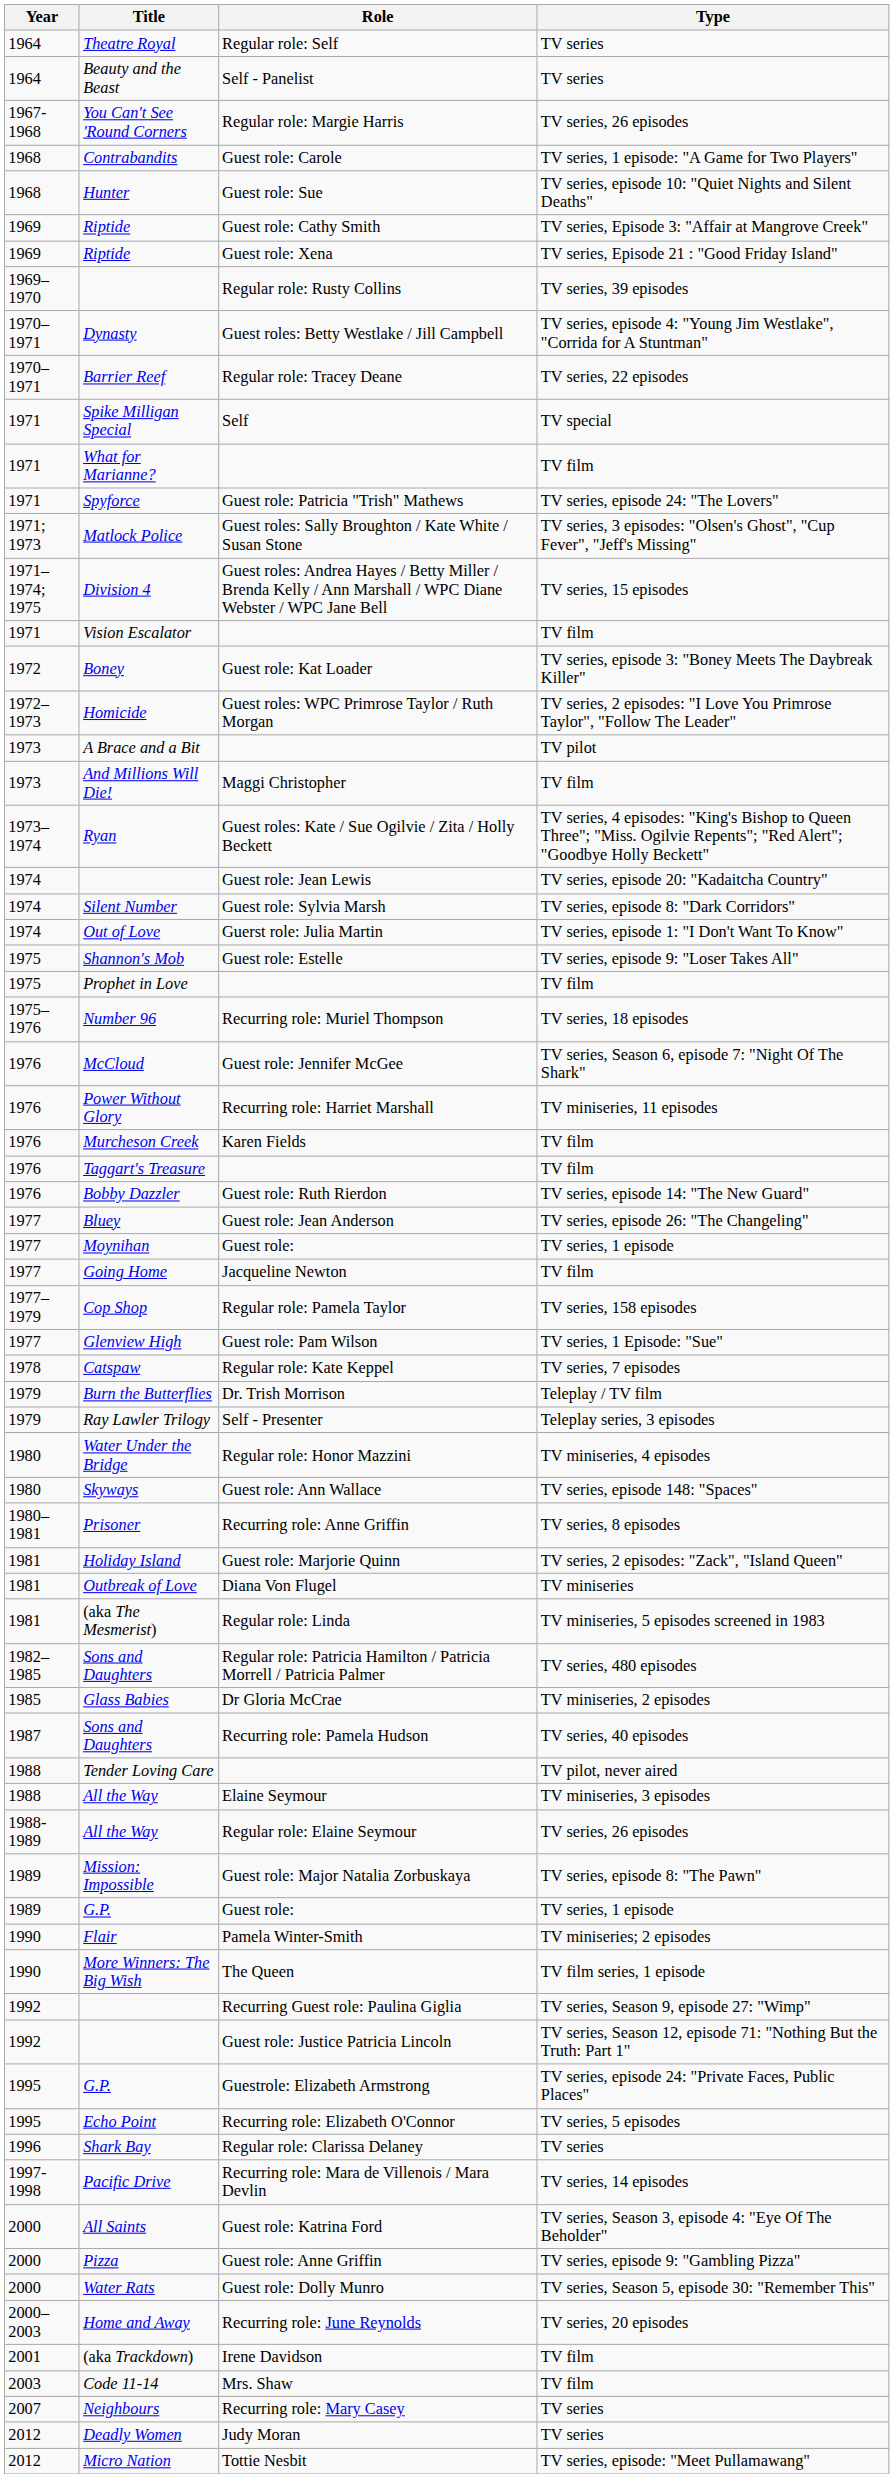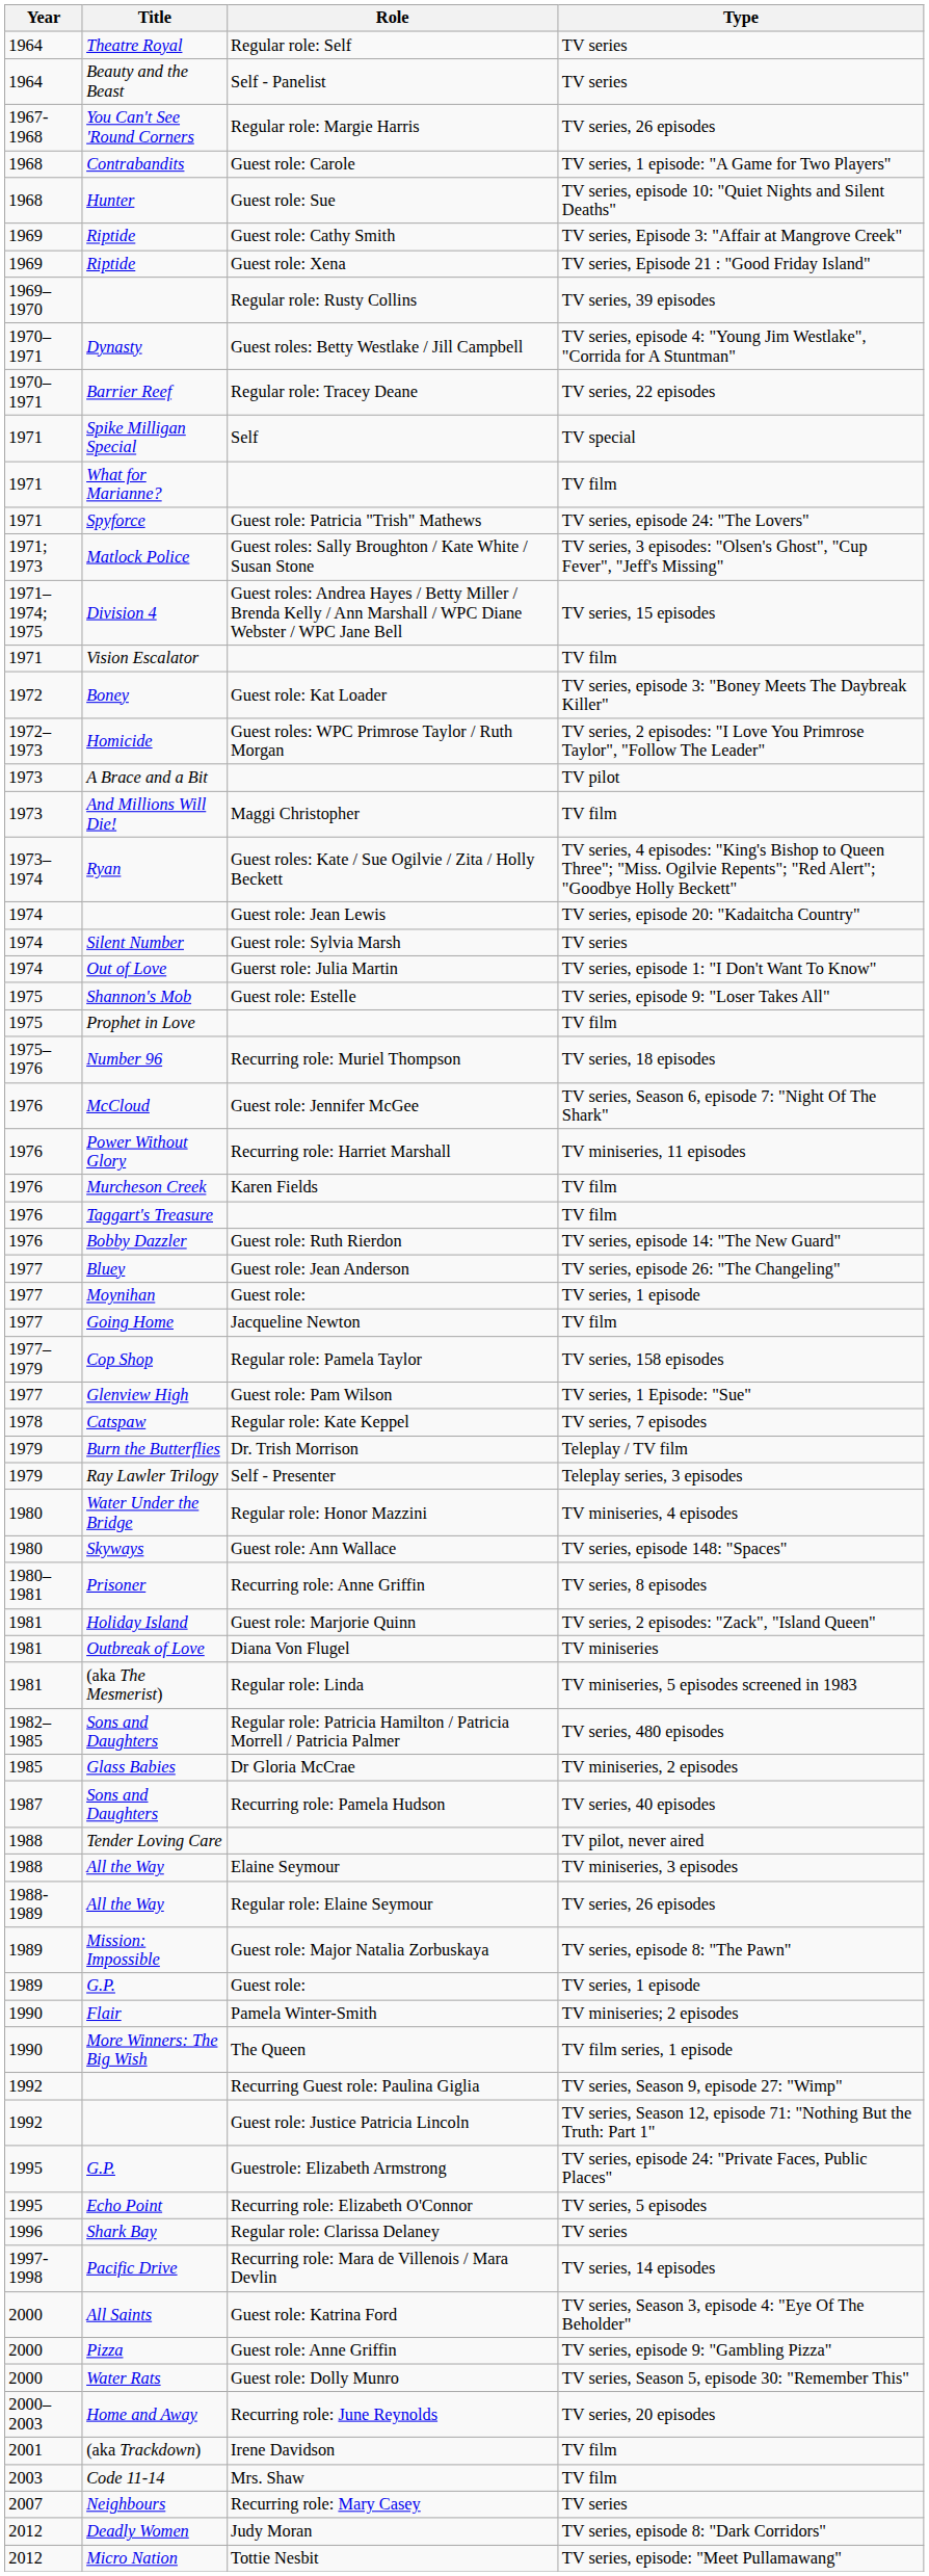 <table class="wikitable sortable">
 <tr>
 <th>Year</th>
 <th>Title</th>
 <th>Role</th>
 <th class="unsortable">Type</th>
 </tr>
 <tr>
 <td>1964</td>
 <td><em><a href='#'>Theatre Royal</a></em></td>
 <td>Regular role: Self</td>
 <td>TV series</td>
 </tr>
 <tr>
 <td>1964</td>
 <td><em>Beauty and the Beast</em></td>
 <td>Self - Panelist</td>
 <td>TV series</td>
 </tr>
 <tr>
 <td>1967-1968</td>
 <td><em><a href='#'>You Can't See 'Round Corners</a></em></td>
 <td>Regular role: Margie Harris</td>
 <td>TV series, 26 episodes</td>
 </tr>
 <tr>
 <td>1968</td>
 <td><em><a href='#'>Contrabandits</a></em></td>
 <td>Guest role: Carole</td>
 <td>TV series, 1 episode: "A Game for Two Players"</td>
 </tr>
 <tr>
 <td>1968</td>
 <td><em><a href='#'>Hunter</a></em></td>
 <td>Guest role: Sue</td>
 <td>TV series, episode 10: "Quiet Nights and Silent Deaths"</td>
 </tr>
 <tr>
 <td>1969</td>
 <td><em><a href='#'>Riptide</a></em></td>
 <td>Guest role: Cathy Smith</td>
 <td>TV series, Episode 3: "Affair at Mangrove Creek"</td>
 </tr>
 <tr>
 <td>1969</td>
 <td><em><a href='#'>Riptide</a></em></td>
 <td>Guest role: Xena</td>
 <td>TV series, Episode 21 : "Good Friday Island"</td>
 </tr>
 <tr>
 <td>1969–1970</td>
 <td><em></em></td>
 <td>Regular role: Rusty Collins</td>
 <td>TV series, 39 episodes</td>
 </tr>
 <tr>
 <td>1970–1971</td>
 <td><em><a href='#'>Dynasty</a></em></td>
 <td>Guest roles: Betty Westlake / Jill Campbell</td>
 <td>TV series, episode 4: "Young Jim Westlake", "Corrida for A Stuntman"</td>
 </tr>
 <tr>
 <td>1970–1971</td>
 <td><em><a href='#'>Barrier Reef</a></em></td>
 <td>Regular role: Tracey Deane</td>
 <td>TV series, 22 episodes</td>
 </tr>
 <tr>
 <td>1971</td>
 <td><em><a href='#'>Spike Milligan Special</a></em></td>
 <td>Self</td>
 <td>TV special</td>
 </tr>
 <tr>
 <td>1971</td>
 <td><em><a href='#'>What for Marianne?</a></em></td>
 <td></td>
 <td>TV film</td>
 </tr>
 <tr>
 <td>1971</td>
 <td><em><a href='#'>Spyforce</a></em></td>
 <td>Guest role: Patricia "Trish" Mathews</td>
 <td>TV series, episode 24: "The Lovers"</td>
 </tr>
 <tr>
 <td>1971; 1973</td>
 <td><em><a href='#'>Matlock Police</a></em></td>
 <td>Guest roles: Sally Broughton / Kate White / Susan Stone</td>
 <td>TV series, 3 episodes: "Olsen's Ghost", "Cup Fever", "Jeff's Missing"</td>
 </tr>
 <tr>
 <td>1971–1974; 1975</td>
 <td><em><a href='#'>Division 4</a></em></td>
 <td>Guest roles: Andrea Hayes / Betty Miller / Brenda Kelly / Ann Marshall / WPC Diane Webster / WPC Jane Bell</td>
 <td>TV series, 15 episodes</td>
 </tr>
 <tr>
 <td>1971</td>
 <td><em>Vision Escalator</em></td>
 <td></td>
 <td>TV film</td>
 </tr>
 <tr>
 <td>1972</td>
 <td><em><a href='#'>Boney</a></em></td>
 <td>Guest role: Kat Loader</td>
 <td>TV series, episode 3: "Boney Meets The Daybreak Killer"</td>
 </tr>
 <tr>
 <td>1972–1973</td>
 <td><em><a href='#'>Homicide</a></em></td>
 <td>Guest roles: WPC Primrose Taylor / Ruth Morgan</td>
 <td>TV series, 2 episodes: "I Love You Primrose Taylor", "Follow The Leader"</td>
 </tr>
 <tr>
 <td>1973</td>
 <td><em>A Brace and a Bit</em></td>
 <td></td>
 <td>TV pilot</td>
 </tr>
 <tr>
 <td>1973</td>
 <td><em><a href='#'>And Millions Will Die!</a></em></td>
 <td>Maggi Christopher</td>
 <td>TV film</td>
 </tr>
 <tr>
 <td>1973–1974</td>
 <td><em><a href='#'>Ryan</a></em></td>
 <td>Guest roles: Kate / Sue Ogilvie / Zita / Holly Beckett</td>
 <td>TV series, 4 episodes: "King's Bishop to Queen Three"; "Miss. Ogilvie Repents"; "Red Alert"; "Goodbye Holly Beckett"</td>
 </tr>
 <tr>
 <td>1974</td>
 <td><em></em></td>
 <td>Guest role: Jean Lewis</td>
 <td>TV series, episode 20: "Kadaitcha Country"</td>
 </tr>
 <tr>
 <td>1974</td>
 <td><em><a href='#'>Silent Number</a></em></td>
 <td>Guest role: Sylvia Marsh</td>
-<td>TV series, episode 8: "Dark Corridors"</td>
+<td>TV series</td>
 </tr>
 <tr>
 <td>1974</td>
 <td><em><a href='#'>Out of Love</a></em></td>
 <td>Guerst role: Julia Martin</td>
 <td>TV series, episode 1: "I Don't Want To Know"</td>
 </tr>
 <tr>
 <td>1975</td>
 <td><em><a href='#'>Shannon's Mob</a></em></td>
 <td>Guest role: Estelle</td>
 <td>TV series, episode 9: "Loser Takes All"</td>
 </tr>
 <tr>
 <td>1975</td>
 <td><em>Prophet in Love</em></td>
 <td></td>
 <td>TV film</td>
 </tr>
 <tr>
 <td>1975–1976</td>
 <td><em><a href='#'>Number 96</a></em></td>
 <td>Recurring role: Muriel Thompson</td>
 <td>TV series, 18 episodes</td>
 </tr>
 <tr>
 <td>1976</td>
 <td><em><a href='#'>McCloud</a></em></td>
 <td>Guest role: Jennifer McGee</td>
 <td>TV series, Season 6, episode 7: "Night Of The Shark"</td>
 </tr>
 <tr>
 <td>1976</td>
 <td><em><a href='#'>Power Without Glory</a></em></td>
 <td>Recurring role: Harriet Marshall</td>
 <td>TV miniseries, 11 episodes</td>
 </tr>
 <tr>
 <td>1976</td>
 <td><em><a href='#'>Murcheson Creek</a></em></td>
 <td>Karen Fields</td>
 <td>TV film</td>
 </tr>
 <tr>
 <td>1976</td>
 <td><em><a href='#'>Taggart's Treasure</a></em></td>
 <td></td>
 <td>TV film</td>
 </tr>
 <tr>
 <td>1976</td>
 <td><em><a href='#'>Bobby Dazzler</a></em></td>
 <td>Guest role: Ruth Rierdon</td>
 <td>TV series, episode 14: "The New Guard"</td>
 </tr>
 <tr>
 <td>1977</td>
 <td><em><a href='#'>Bluey</a></em></td>
 <td>Guest role: Jean Anderson</td>
 <td>TV series, episode 26: "The Changeling"</td>
 </tr>
 <tr>
 <td>1977</td>
 <td><em><a href='#'>Moynihan</a></em></td>
 <td>Guest role:</td>
 <td>TV series, 1 episode</td>
 </tr>
 <tr>
 <td>1977</td>
 <td><em><a href='#'>Going Home</a></em></td>
 <td>Jacqueline Newton</td>
 <td>TV film</td>
 </tr>
 <tr>
 <td>1977–1979</td>
 <td><em><a href='#'>Cop Shop</a></em></td>
 <td>Regular role: Pamela Taylor</td>
 <td>TV series, 158 episodes</td>
 </tr>
 <tr>
 <td>1977</td>
 <td><em><a href='#'>Glenview High</a></em></td>
 <td>Guest role: Pam Wilson</td>
 <td>TV series, 1 Episode: "Sue"</td>
 </tr>
 <tr>
 <td>1978</td>
 <td><em><a href='#'>Catspaw</a></em></td>
 <td>Regular role: Kate Keppel</td>
 <td>TV series, 7 episodes</td>
 </tr>
 <tr>
 <td>1979</td>
 <td><em><a href='#'>Burn the Butterflies</a></em></td>
 <td>Dr. Trish Morrison</td>
 <td>Teleplay / TV film</td>
 </tr>
 <tr>
 <td>1979</td>
 <td><em>Ray Lawler Trilogy</em></td>
 <td>Self - Presenter</td>
 <td>Teleplay series, 3 episodes</td>
 </tr>
 <tr>
 <td>1980</td>
 <td><em><a href='#'>Water Under the Bridge</a></em></td>
 <td>Regular role: Honor Mazzini</td>
 <td>TV miniseries, 4 episodes</td>
 </tr>
 <tr>
 <td>1980</td>
 <td><em><a href='#'>Skyways</a></em></td>
 <td>Guest role: Ann Wallace</td>
 <td>TV series, episode 148: "Spaces"</td>
 </tr>
 <tr>
 <td>1980–1981</td>
 <td><em><a href='#'>Prisoner</a></em></td>
 <td>Recurring role: Anne Griffin</td>
 <td>TV series, 8 episodes</td>
 </tr>
 <tr>
 <td>1981</td>
 <td><em><a href='#'>Holiday Island</a></em></td>
 <td>Guest role: Marjorie Quinn</td>
 <td>TV series, 2 episodes: "Zack", "Island Queen"</td>
 </tr>
 <tr>
 <td>1981</td>
 <td><em><a href='#'>Outbreak of Love</a></em></td>
 <td>Diana Von Flugel</td>
 <td>TV miniseries</td>
 </tr>
 <tr>
 <td>1981</td>
 <td><em></em> (aka <em>The Mesmerist</em>)</td>
 <td>Regular role: Linda</td>
 <td>TV miniseries, 5 episodes screened in 1983</td>
 </tr>
 <tr>
 <td>1982–1985</td>
 <td><em><a href='#'>Sons and Daughters</a></em></td>
 <td>Regular role: Patricia Hamilton / Patricia Morrell / Patricia Palmer</td>
 <td>TV series, 480 episodes</td>
 </tr>
 <tr>
 <td>1985</td>
 <td><em><a href='#'>Glass Babies</a></em></td>
 <td>Dr Gloria McCrae</td>
 <td>TV miniseries, 2 episodes</td>
 </tr>
 <tr>
 <td>1987</td>
 <td><em><a href='#'>Sons and Daughters</a></em></td>
 <td>Recurring role: Pamela Hudson</td>
 <td>TV series, 40 episodes</td>
 </tr>
 <tr>
 <td>1988</td>
 <td><em>Tender Loving Care</em></td>
 <td></td>
 <td>TV pilot, never aired</td>
 </tr>
 <tr>
 <td>1988</td>
 <td><em><a href='#'>All the Way</a></em></td>
 <td>Elaine Seymour</td>
 <td>TV miniseries, 3 episodes</td>
 </tr>
 <tr>
 <td>1988-1989</td>
 <td><em><a href='#'>All the Way</a></em></td>
 <td>Regular role: Elaine Seymour</td>
 <td>TV series, 26 episodes</td>
 </tr>
 <tr>
 <td>1989</td>
 <td><em><a href='#'>Mission: Impossible</a></em></td>
 <td>Guest role: Major Natalia Zorbuskaya</td>
 <td>TV series, episode 8: "The Pawn"</td>
 </tr>
 <tr>
 <td>1989</td>
 <td><em><a href='#'>G.P.</a></em></td>
 <td>Guest role:</td>
 <td>TV series, 1 episode</td>
 </tr>
 <tr>
 <td>1990</td>
 <td><em><a href='#'>Flair</a></em></td>
 <td>Pamela Winter-Smith</td>
 <td>TV miniseries; 2 episodes</td>
 </tr>
 <tr>
 <td>1990</td>
 <td><em><a href='#'>More Winners: The Big Wish</a></em></td>
 <td>The Queen</td>
 <td>TV film series, 1 episode</td>
 </tr>
 <tr>
 <td>1992</td>
 <td><em></em></td>
 <td>Recurring Guest role: Paulina Giglia</td>
 <td>TV series, Season 9, episode 27: "Wimp"</td>
 </tr>
 <tr>
 <td>1992</td>
 <td><em></em></td>
 <td>Guest role: Justice Patricia Lincoln</td>
 <td>TV series, Season 12, episode 71: "Nothing But the Truth: Part 1"</td>
 </tr>
 <tr>
 <td>1995</td>
 <td><em><a href='#'>G.P.</a></em></td>
 <td>Guestrole: Elizabeth Armstrong</td>
 <td>TV series, episode 24: "Private Faces, Public Places"</td>
 </tr>
 <tr>
 <td>1995</td>
 <td><em><a href='#'>Echo Point</a></em></td>
 <td>Recurring role: Elizabeth O'Connor</td>
 <td>TV series, 5 episodes</td>
 </tr>
 <tr>
 <td>1996</td>
 <td><em><a href='#'>Shark Bay</a></em></td>
 <td>Regular role: Clarissa Delaney</td>
 <td>TV series</td>
 </tr>
 <tr>
 <td>1997-1998</td>
 <td><em><a href='#'>Pacific Drive</a></em></td>
 <td>Recurring role: Mara de Villenois / Mara Devlin</td>
 <td>TV series, 14 episodes</td>
 </tr>
 <tr>
 <td>2000</td>
 <td><em><a href='#'>All Saints</a></em></td>
 <td>Guest role: Katrina Ford</td>
 <td>TV series, Season 3, episode 4: "Eye Of The Beholder"</td>
 </tr>
 <tr>
 <td>2000</td>
 <td><em><a href='#'>Pizza</a></em></td>
 <td>Guest role: Anne Griffin</td>
 <td>TV series, episode 9: "Gambling Pizza"</td>
 </tr>
 <tr>
 <td>2000</td>
 <td><em><a href='#'>Water Rats</a></em></td>
 <td>Guest role: Dolly Munro</td>
 <td>TV series, Season 5, episode 30: "Remember This"</td>
 </tr>
 <tr>
 <td>2000–2003</td>
 <td><em><a href='#'>Home and Away</a></em></td>
 <td>Recurring role: <a href='#'>June Reynolds</a></td>
 <td>TV series, 20 episodes</td>
 </tr>
 <tr>
 <td>2001</td>
 <td><em></em> (aka <em>Trackdown</em>)</td>
 <td>Irene Davidson</td>
 <td>TV film</td>
 </tr>
 <tr>
 <td>2003</td>
 <td><em>Code 11-14</em></td>
 <td>Mrs. Shaw</td>
 <td>TV film</td>
 </tr>
 <tr>
 <td>2007</td>
 <td><em><a href='#'>Neighbours</a></em></td>
 <td>Recurring role: <a href='#'>Mary Casey</a></td>
 <td>TV series</td>
 </tr>
 <tr>
 <td>2012</td>
 <td><em><a href='#'>Deadly Women</a></em></td>
 <td>Judy Moran</td>
-<td>TV series</td>
+<td>TV series, episode 8: "Dark Corridors"</td>
 </tr>
 <tr>
 <td>2012</td>
 <td><em><a href='#'>Micro Nation</a></em></td>
 <td>Tottie Nesbit</td>
 <td>TV series, episode: "Meet Pullamawang"</td>
 </tr>
 </table>
